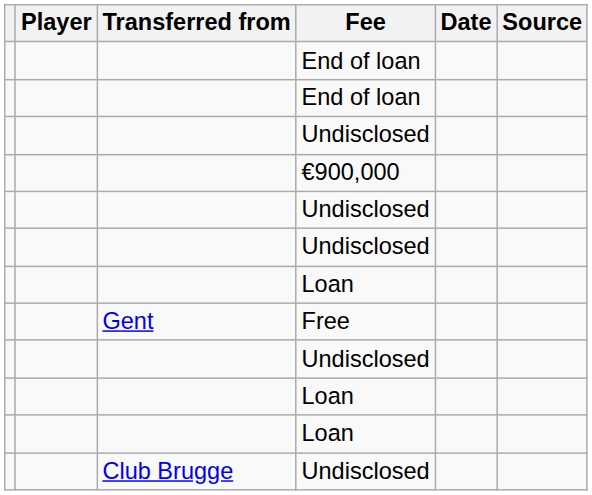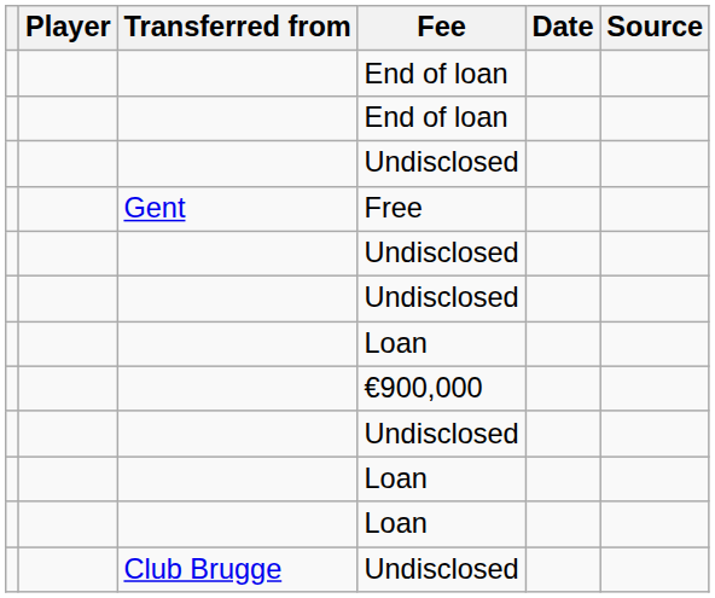 <table class="wikitable plainrowheaders sortable">
 <tr>
 <th></th>
 <th scope=col>Player</th>
 <th>Transferred from</th>
 <th !scope=col; style="width: 65px;">Fee</th>
 <th scope=col>Date</th>
 <th scope=col>Source</th>
 </tr>
 <tr>
 <td align=center></td>
 <td></td>
 <td></td>
 <td>End of loan</td>
 <td></td>
 <td></td>
 </tr>
 <tr>
 <td align=center></td>
 <td></td>
 <td></td>
 <td>End of loan</td>
 <td></td>
 <td></td>
 </tr>
 <tr>
 <td align=center></td>
 <td></td>
 <td></td>
 <td>Undisclosed</td>
 <td></td>
 <td></td>
 </tr>
 <tr>
 <td align=center></td>
 <td></td>
-<td></td>
-<td>€900,000</td>
+<td><a href='#'>Gent</a></td>
+<td>Free</td>
 <td></td>
 <td></td>
 </tr>
 <tr>
 <td align=center></td>
 <td></td>
 <td></td>
 <td>Undisclosed</td>
 <td></td>
 <td></td>
 </tr>
 <tr>
 <td align=center></td>
 <td></td>
 <td></td>
 <td>Undisclosed</td>
 <td></td>
 <td></td>
 </tr>
 <tr>
 <td align=center></td>
 <td></td>
 <td></td>
 <td>Loan</td>
 <td></td>
 <td></td>
 </tr>
 <tr>
 <td align=center></td>
 <td></td>
-<td><a href='#'>Gent</a></td>
-<td>Free</td>
+<td></td>
+<td>€900,000</td>
 <td></td>
 <td></td>
 </tr>
 <tr>
 <td align=center></td>
 <td></td>
 <td></td>
 <td>Undisclosed</td>
 <td></td>
 <td></td>
 </tr>
 <tr>
 <td align=center></td>
 <td></td>
 <td></td>
 <td>Loan</td>
 <td></td>
 <td></td>
 </tr>
 <tr>
 <td align=center></td>
 <td></td>
 <td></td>
 <td>Loan</td>
 <td></td>
 <td></td>
 </tr>
 <tr>
 <td align=center></td>
 <td></td>
 <td><a href='#'>Club Brugge</a></td>
 <td>Undisclosed</td>
 <td></td>
 <td></td>
 </tr>
 </table>
